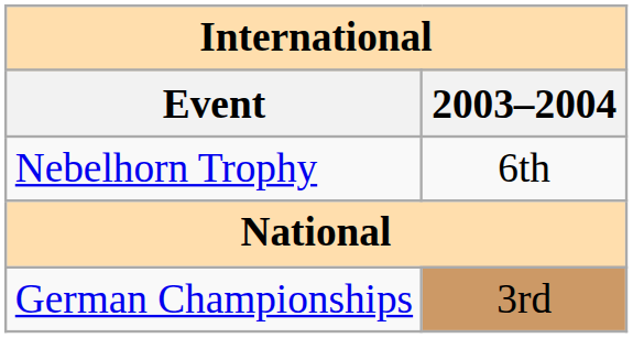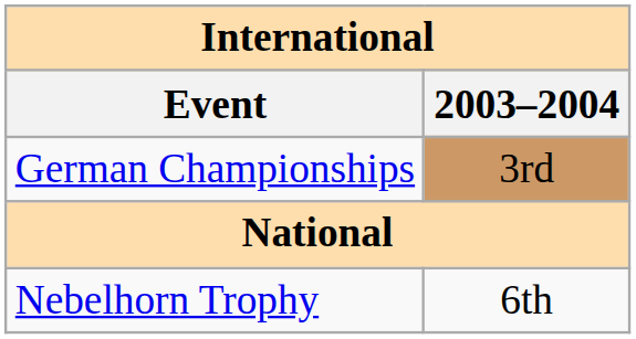 <table class="wikitable" style="text-align:center">
 <tr>
 <th style="background-color: #ffdead; " colspan=2 align=center><strong>International</strong></th>
 </tr>
 <tr>
 <th>Event</th>
 <th>2003–2004</th>
 </tr>
 <tr>
-<td align=left><a href='#'>Nebelhorn Trophy</a></td>
-<td>6th</td>
+<td align=left><a href='#'>German Championships</a></td>
+<td bgcolor=cc9966>3rd</td>
 </tr>
 <tr>
 <th style="background-color: #ffdead; " colspan=2 align=center><strong>National</strong></th>
 </tr>
 <tr>
-<td align=left><a href='#'>German Championships</a></td>
-<td bgcolor=cc9966>3rd</td>
+<td align=left><a href='#'>Nebelhorn Trophy</a></td>
+<td>6th</td>
 </tr>
 </table>
